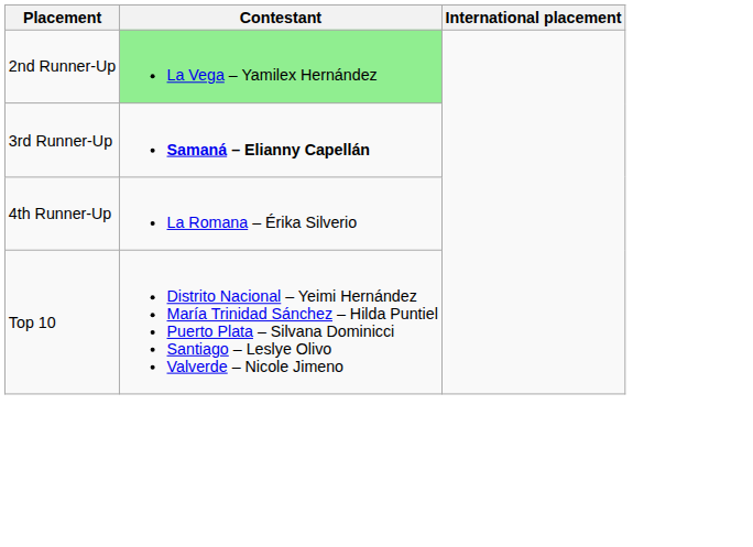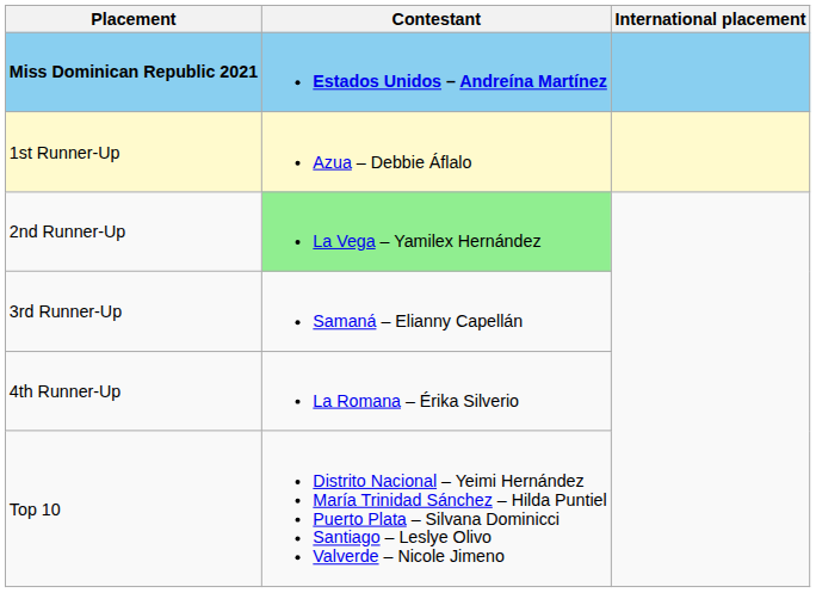 <table class="wikitable sortable" style="font-size: 90%;">
 <tr>
 <th>Placement</th>
 <th>Contestant</th>
 <th>International placement</th>
+</tr>
+<tr style="background:#89CFF0;">
+<td><strong>Miss Dominican Republic 2021</strong></td>
+<td><br><ul><li><strong><a href='#'>Estados Unidos</a> – <a href='#'>Andreína Martínez</a></strong></li></ul></td>
+<td></td>
+</tr>
+<tr style="background:#FFFACD;">
+<td>1st Runner-Up</td>
+<td><br><ul><li><a href='#'>Azua</a> – Debbie Áflalo</li></ul></td>
+<td></td>
 </tr>
 <tr>
 <td>2nd Runner-Up</td>
 <td style="background: lightgreen;"><br><ul><li><a href='#'>La Vega</a> – Yamilex Hernández</li></ul></td>
 </tr>
 <tr>
 <td>3rd Runner-Up</td>
-<td><strong><br><ul><li><a href='#'>Samaná</a> – Elianny Capellán</li></ul></strong></td>
+<td><br><ul><li><a href='#'>Samaná</a> – Elianny Capellán</li></ul></td>
 </tr>
 <tr>
 <td>4th Runner-Up</td>
 <td><br><ul><li><a href='#'>La Romana</a> – Érika Silverio</li></ul></td>
 </tr>
 <tr>
 <td>Top 10</td>
 <td><br><ul><li><a href='#'>Distrito Nacional</a> – Yeimi Hernández</li><li><a href='#'>María Trinidad Sánchez</a> – Hilda Puntiel</li><li><a href='#'>Puerto Plata</a> – Silvana Dominicci</li><li><a href='#'>Santiago</a> – Leslye Olivo</li><li><a href='#'>Valverde</a> – Nicole Jimeno</li></ul></td>
 </tr>
 </table>
